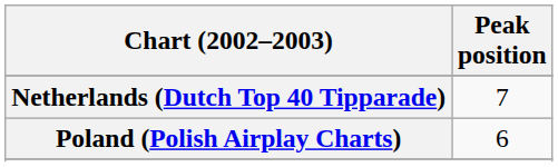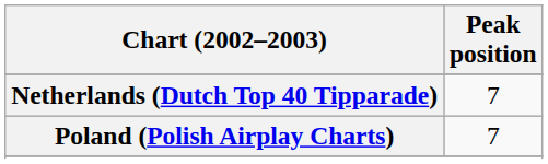 <table class="wikitable plainrowheaders sortable" style="text-align:center;">
 <tr>
 <th scope="col">Chart (2002–2003)</th>
 <th scope="col">Peak<br>position</th>
 </tr>
 <tr>
 </tr>
 <tr>
 </tr>
 <tr>
 </tr>
 <tr>
 </tr>
 <tr>
 </tr>
 <tr>
 <th scope="row">Netherlands (<a href='#'>Dutch Top 40 Tipparade</a>)</th>
 <td>7</td>
 </tr>
 <tr>
 <th scope="row">Poland (<a href='#'>Polish Airplay Charts</a>)</th>
-<td>6</td>
+<td>7</td>
 </tr>
 <tr>
 </tr>
 <tr>
 </tr>
 <tr>
 </tr>
 <tr>
 </tr>
 <tr>
 </tr>
 </table>
